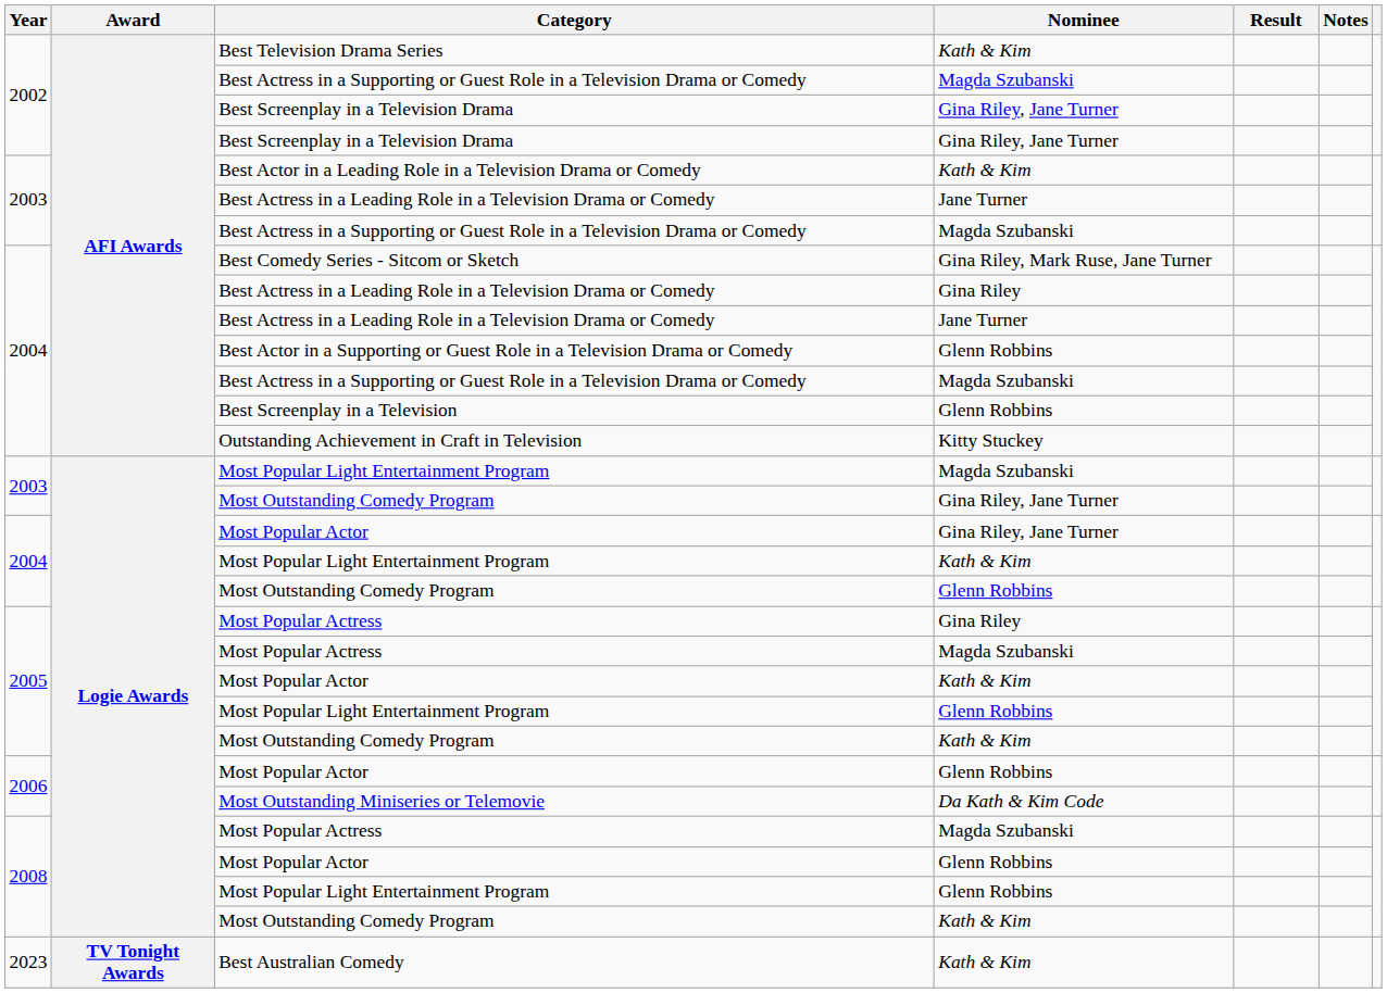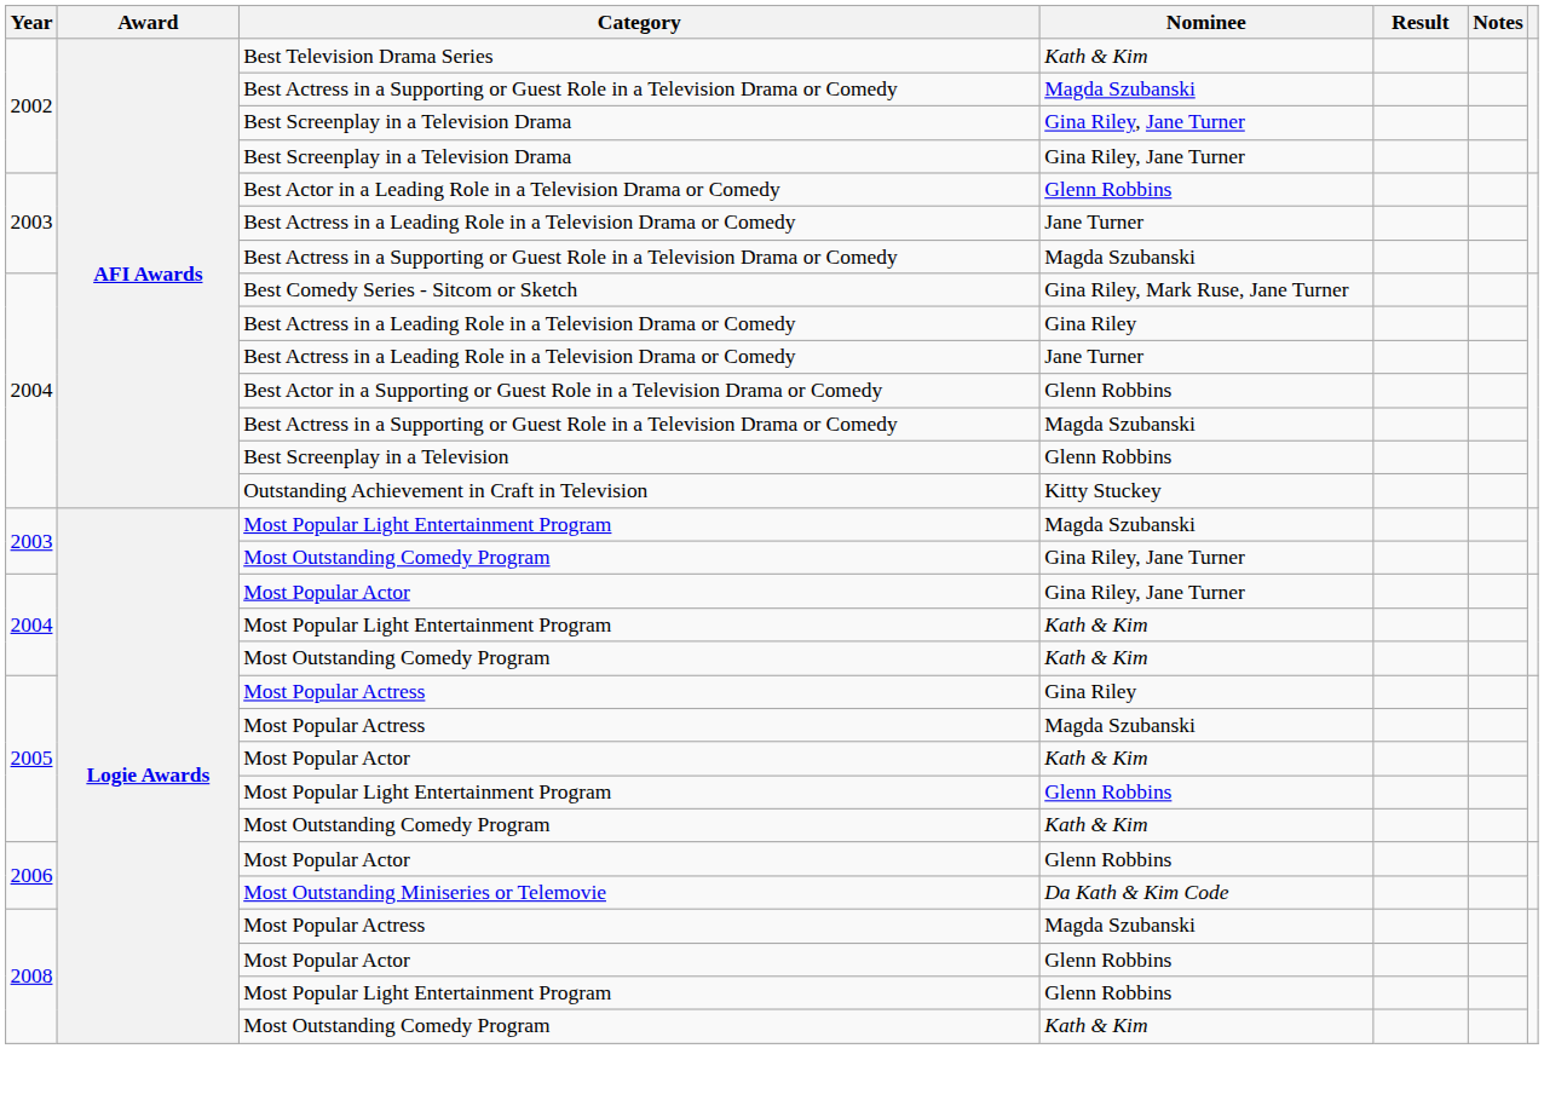 <table class="wikitable">
 <tr>
 <th>Year</th>
 <th style="width:130px;">Award</th>
 <th style="width:600px;">Category</th>
 <th style="width:245px;">Nominee</th>
 <th width="65">Result</th>
 <th>Notes</th>
 <th></th>
 </tr>
 <tr>
 <td rowspan="4">2002</td>
 <th rowspan="14"><a href='#'>AFI Awards</a></th>
 <td>Best Television Drama Series</td>
 <td><em>Kath & Kim</em></td>
 <td></td>
 <td></td>
 <td rowspan="4"></td>
 </tr>
 <tr>
 <td>Best Actress in a Supporting or Guest Role in a Television Drama or Comedy</td>
 <td><a href='#'>Magda Szubanski</a></td>
 <td></td>
 <td></td>
 </tr>
 <tr>
 <td>Best Screenplay in a Television Drama</td>
 <td><a href='#'>Gina Riley</a>, <a href='#'>Jane Turner</a></td>
 <td></td>
 <td></td>
 </tr>
 <tr>
 <td>Best Screenplay in a Television Drama</td>
 <td>Gina Riley, Jane Turner</td>
 <td></td>
 <td></td>
 </tr>
 <tr>
 <td rowspan="3">2003</td>
 <td>Best Actor in a Leading Role in a Television Drama or Comedy</td>
-<td><em>Kath & Kim</em></td>
+<td><a href='#'>Glenn Robbins</a></td>
 <td></td>
 <td></td>
 <td rowspan="3"></td>
 </tr>
 <tr>
 <td>Best Actress in a Leading Role in a Television Drama or Comedy</td>
 <td>Jane Turner</td>
 <td></td>
 <td></td>
 </tr>
 <tr>
 <td>Best Actress in a Supporting or Guest Role in a Television Drama or Comedy</td>
 <td>Magda Szubanski</td>
 <td></td>
 <td></td>
 </tr>
 <tr>
 <td rowspan="7">2004</td>
 <td>Best Comedy Series - Sitcom or Sketch</td>
 <td>Gina Riley, Mark Ruse, Jane Turner</td>
 <td></td>
 <td></td>
 <td rowspan="7"></td>
 </tr>
 <tr>
 <td>Best Actress in a Leading Role in a Television Drama or Comedy</td>
 <td>Gina Riley</td>
 <td></td>
 <td></td>
 </tr>
 <tr>
 <td>Best Actress in a Leading Role in a Television Drama or Comedy</td>
 <td>Jane Turner</td>
 <td></td>
 <td></td>
 </tr>
 <tr>
 <td>Best Actor in a Supporting or Guest Role in a Television Drama or Comedy</td>
 <td>Glenn Robbins</td>
 <td></td>
 <td></td>
 </tr>
 <tr>
 <td>Best Actress in a Supporting or Guest Role in a Television Drama or Comedy</td>
 <td>Magda Szubanski</td>
 <td></td>
 <td></td>
 </tr>
 <tr>
 <td>Best Screenplay in a Television</td>
 <td>Glenn Robbins</td>
 <td></td>
 <td></td>
 </tr>
 <tr>
 <td>Outstanding Achievement in Craft in Television</td>
 <td>Kitty Stuckey</td>
 <td></td>
 <td></td>
 </tr>
 <tr>
 <td rowspan="2"><a href='#'>2003</a></td>
 <th rowspan="16"><a href='#'>Logie Awards</a></th>
 <td><a href='#'>Most Popular Light Entertainment Program</a></td>
 <td>Magda Szubanski</td>
 <td></td>
 <td></td>
 <td rowspan="2"></td>
 </tr>
 <tr>
 <td><a href='#'>Most Outstanding Comedy Program</a></td>
 <td>Gina Riley, Jane Turner</td>
 <td></td>
 <td></td>
 </tr>
 <tr>
 <td rowspan="3"><a href='#'>2004</a></td>
 <td><a href='#'>Most Popular Actor</a></td>
 <td>Gina Riley, Jane Turner</td>
 <td></td>
 <td></td>
 <td rowspan="3"></td>
 </tr>
 <tr>
 <td>Most Popular Light Entertainment Program</td>
 <td><em>Kath & Kim</em></td>
 <td></td>
 <td></td>
 </tr>
 <tr>
 <td>Most Outstanding Comedy Program</td>
-<td><a href='#'>Glenn Robbins</a></td>
+<td><em>Kath & Kim</em></td>
 <td></td>
 <td></td>
 </tr>
 <tr>
 <td rowspan="5"><a href='#'>2005</a></td>
 <td><a href='#'>Most Popular Actress</a></td>
 <td>Gina Riley</td>
 <td></td>
 <td></td>
 <td rowspan="5"></td>
 </tr>
 <tr>
 <td>Most Popular Actress</td>
 <td>Magda Szubanski</td>
 <td></td>
 <td></td>
 </tr>
 <tr>
 <td>Most Popular Actor</td>
 <td><em>Kath & Kim</em></td>
 <td></td>
 <td></td>
 </tr>
 <tr>
 <td>Most Popular Light Entertainment Program</td>
 <td><a href='#'>Glenn Robbins</a></td>
 <td></td>
 <td></td>
 </tr>
 <tr>
 <td>Most Outstanding Comedy Program</td>
 <td><em>Kath & Kim</em></td>
 <td></td>
 <td></td>
 </tr>
 <tr>
 <td rowspan="2"><a href='#'>2006</a></td>
 <td>Most Popular Actor</td>
 <td>Glenn Robbins</td>
 <td></td>
 <td></td>
 <td rowspan="2"></td>
 </tr>
 <tr>
 <td><a href='#'>Most Outstanding Miniseries or Telemovie</a></td>
 <td><em>Da Kath & Kim Code</em></td>
 <td></td>
 <td></td>
 </tr>
 <tr>
 <td rowspan="4"><a href='#'>2008</a></td>
 <td>Most Popular Actress</td>
 <td>Magda Szubanski</td>
 <td></td>
 <td></td>
 <td rowspan="4"></td>
 </tr>
 <tr>
 <td>Most Popular Actor</td>
 <td>Glenn Robbins</td>
 <td></td>
 <td></td>
 </tr>
 <tr>
 <td>Most Popular Light Entertainment Program</td>
 <td>Glenn Robbins</td>
 <td></td>
 <td></td>
 </tr>
 <tr>
 <td>Most Outstanding Comedy Program</td>
 <td><em>Kath & Kim</em></td>
 <td></td>
 <td></td>
 </tr>
-<tr>
-<td>2023</td>
-<th><a href='#'>TV Tonight Awards</a></th>
-<td>Best Australian Comedy</td>
-<td><em>Kath & Kim</em> </td>
-<td></td>
-<td></td>
-<td></td>
-</tr>
 </table>
